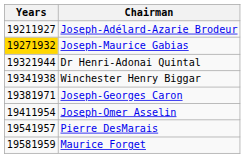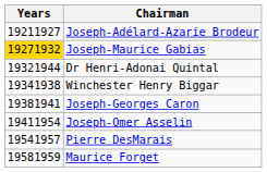 <table class="wikitable">
 <tr>
 <th>Years</th>
 <th>Chairman</th>
 </tr>
 <tr>
 <td>19211927</td>
 <td><a href='#'>Joseph-Adélard-Azarie Brodeur</a></td>
 </tr>
 <tr>
 <td style="background: gold;">19271932</td>
 <td><a href='#'>Joseph-Maurice Gabias</a></td>
 </tr>
 <tr>
 <td>19321944</td>
 <td>Dr Henri-Adonai Quintal</td>
 </tr>
 <tr>
 <td>19341938</td>
 <td>Winchester Henry Biggar</td>
 </tr>
 <tr>
-<td>19381971</td>
+<td>19381941</td>
 <td><a href='#'>Joseph-Georges Caron</a></td>
 </tr>
 <tr>
 <td>19411954</td>
 <td><a href='#'>Joseph-Omer Asselin</a></td>
 </tr>
 <tr>
 <td>19541957</td>
 <td><a href='#'>Pierre DesMarais</a></td>
 </tr>
 <tr>
 <td>19581959</td>
 <td><a href='#'>Maurice Forget</a></td>
 </tr>
 </table>
